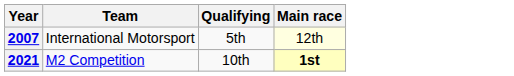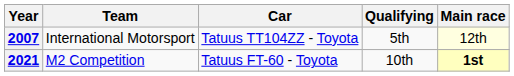 <table class="wikitable" style="text-align:center; font-size:90%">
 <tr>
 <th>Year</th>
 <th>Team</th>
+<th>Car</th>
 <th>Qualifying</th>
 <th>Main race</th>
 </tr>
 <tr>
 <th><a href='#'>2007</a></th>
 <td align=left> International Motorsport</td>
+<td align=left><a href='#'>Tatuus TT104ZZ</a> - <a href='#'>Toyota</a></td>
 <td>5th</td>
 <td style="background: lightyellow;">12th</td>
 </tr>
 <tr>
 <th><a href='#'>2021</a></th>
 <td align=left> <a href='#'>M2 Competition</a></td>
+<td align=left><a href='#'>Tatuus FT-60</a> - <a href='#'>Toyota</a></td>
 <td>10th</td>
 <td style=background:#FFFFBF;><strong>1st</strong></td>
 </tr>
 </table>
